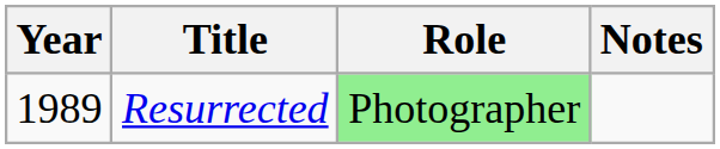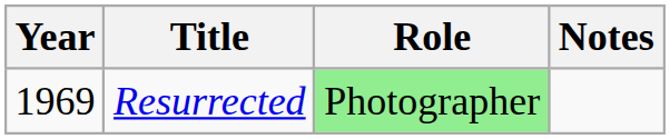 <table class="wikitable">
 <tr>
 <th>Year</th>
 <th>Title</th>
 <th>Role</th>
 <th>Notes</th>
 </tr>
 <tr>
-<td>1989</td>
+<td>1969</td>
 <td><em><a href='#'>Resurrected</a></em></td>
 <td style="background: lightgreen;">Photographer</td>
 <td></td>
 </tr>
 </table>
